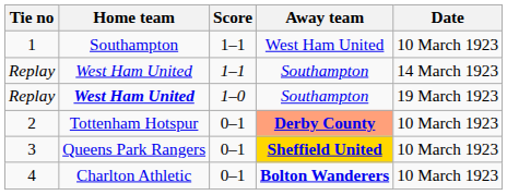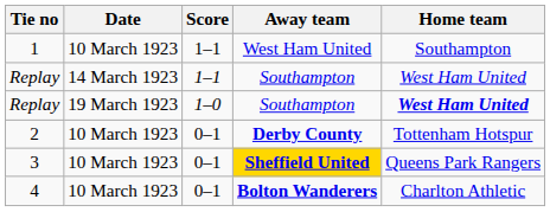 <table class="wikitable" style="text-align: center">
 <tr>
 <th>Tie no</th>
-<th>Home team</th>
+<th>Date</th>
 <th>Score</th>
 <th>Away team</th>
-<th>Date</th>
+<th>Home team</th>
 </tr>
 <tr>
 <td>1</td>
-<td><a href='#'>Southampton</a></td>
+<td>10 March 1923</td>
 <td>1–1</td>
 <td><a href='#'>West Ham United</a></td>
-<td>10 March 1923</td>
+<td><a href='#'>Southampton</a></td>
 </tr>
 <tr>
 <td><em>Replay</em></td>
-<td><em><a href='#'>West Ham United</a></em></td>
+<td>14 March 1923</td>
 <td><em>1–1</em></td>
 <td><em><a href='#'>Southampton</a></em></td>
-<td>14 March 1923</td>
+<td><em><a href='#'>West Ham United</a></em></td>
 </tr>
 <tr>
 <td><em>Replay</em></td>
-<td><strong><em><a href='#'>West Ham United</a></em></strong></td>
+<td>19 March 1923</td>
 <td><em>1–0</em></td>
 <td><em><a href='#'>Southampton</a></em></td>
-<td>19 March 1923</td>
+<td><strong><em><a href='#'>West Ham United</a></em></strong></td>
 </tr>
 <tr>
 <td>2</td>
+<td>10 March 1923</td>
+<td>0–1</td>
+<td><strong><a href='#'>Derby County</a></strong></td>
 <td><a href='#'>Tottenham Hotspur</a></td>
-<td>0–1</td>
-<td style="background: lightsalmon;"><strong><a href='#'>Derby County</a></strong></td>
-<td>10 March 1923</td>
 </tr>
 <tr>
 <td>3</td>
-<td><a href='#'>Queens Park Rangers</a></td>
+<td>10 March 1923</td>
 <td>0–1</td>
 <td style="background: gold;"><strong><a href='#'>Sheffield United</a></strong></td>
-<td>10 March 1923</td>
+<td><a href='#'>Queens Park Rangers</a></td>
 </tr>
 <tr>
 <td>4</td>
-<td><a href='#'>Charlton Athletic</a></td>
+<td>10 March 1923</td>
 <td>0–1</td>
 <td><strong><a href='#'>Bolton Wanderers</a></strong></td>
-<td>10 March 1923</td>
+<td><a href='#'>Charlton Athletic</a></td>
 </tr>
 </table>
